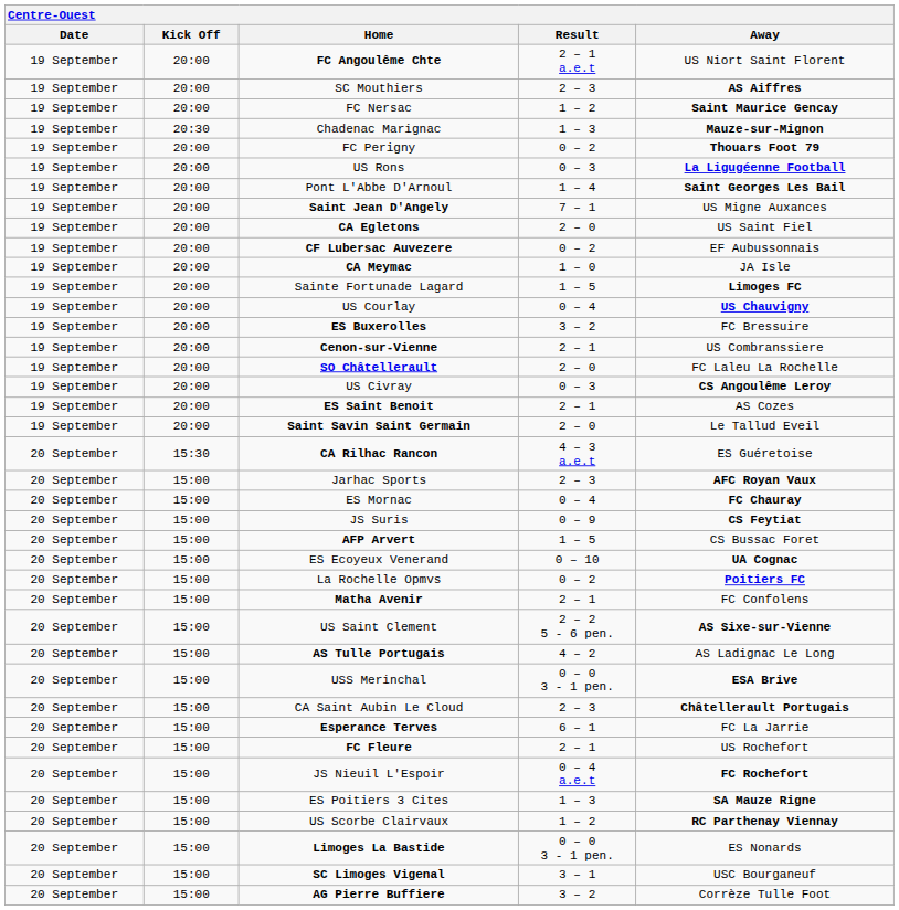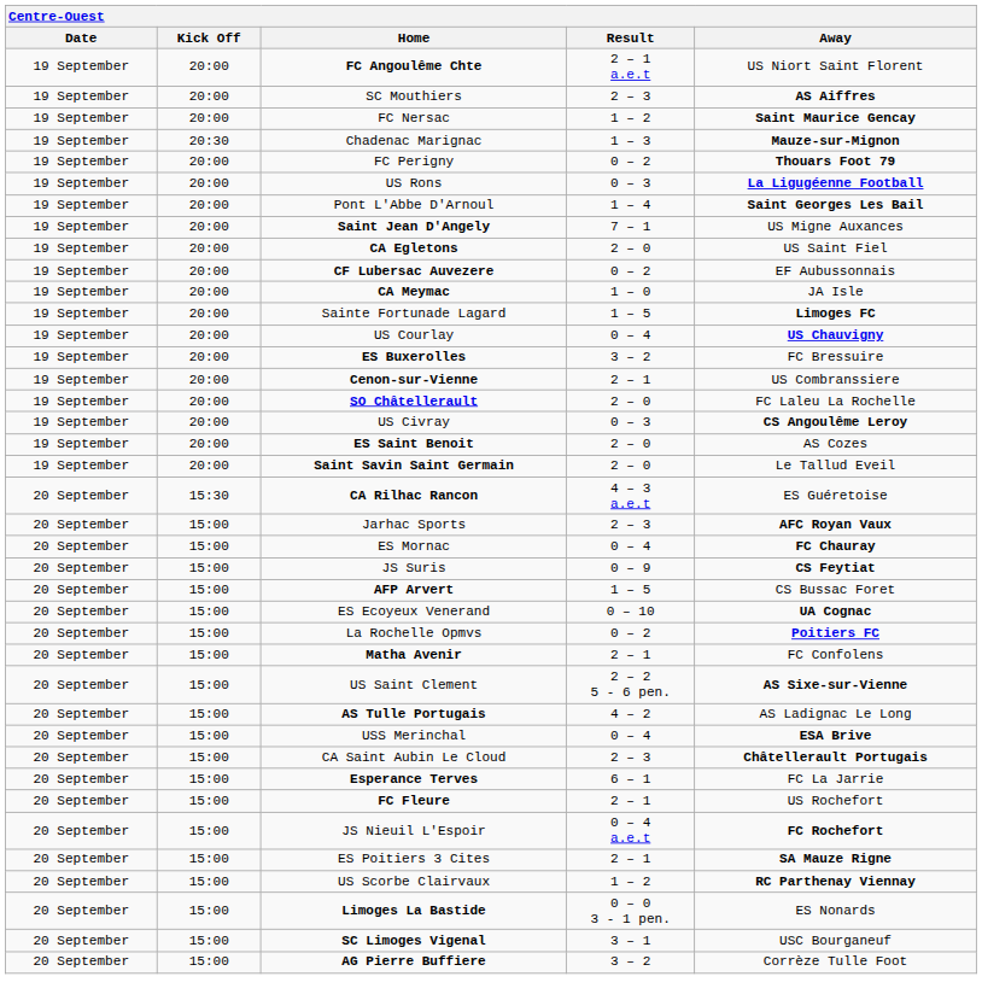 <table class="wikitable collapsible collapsed" style="font-size: 100%; margin:0px;" width="75%">
 <tr>
 <th colspan="7" style="text-align:left;"> <a href='#'>Centre-Ouest</a></th>
 </tr>
 <tr>
 <th><strong>Date</strong></th>
 <th><strong>Kick Off</strong></th>
 <th><strong>Home</strong></th>
 <th><strong>Result</strong></th>
 <th><strong>Away</strong></th>
 </tr>
 <tr>
 <td align=center>19 September</td>
 <td align=center>20:00</td>
 <td align=center><strong>FC Angoulême Chte</strong></td>
 <td align=center>2 – 1 <br> <a href='#'>a.e.t</a></td>
 <td align=center>US Niort Saint Florent</td>
 </tr>
 <tr>
 <td align=center>19 September</td>
 <td align=center>20:00</td>
 <td align=center>SC Mouthiers</td>
 <td align=center>2 – 3</td>
 <td align=center><strong>AS Aiffres</strong></td>
 </tr>
 <tr>
 <td align=center>19 September</td>
 <td align=center>20:00</td>
 <td align=center>FC Nersac</td>
 <td align=center>1 – 2</td>
 <td align=center><strong>Saint Maurice Gencay</strong></td>
 </tr>
 <tr>
 <td align=center>19 September</td>
 <td align=center>20:30</td>
 <td align=center>Chadenac Marignac</td>
 <td align=center>1 – 3</td>
 <td align=center><strong>Mauze-sur-Mignon</strong></td>
 </tr>
 <tr>
 <td align=center>19 September</td>
 <td align=center>20:00</td>
 <td align=center>FC Perigny</td>
 <td align=center>0 – 2</td>
 <td align=center><strong>Thouars Foot 79</strong></td>
 </tr>
 <tr>
 <td align=center>19 September</td>
 <td align=center>20:00</td>
 <td align=center>US Rons</td>
 <td align=center>0 – 3</td>
 <td align=center><strong><a href='#'>La Ligugéenne Football</a></strong></td>
 </tr>
 <tr>
 <td align=center>19 September</td>
 <td align=center>20:00</td>
 <td align=center>Pont L'Abbe D'Arnoul</td>
 <td align=center>1 – 4</td>
 <td align=center><strong>Saint Georges Les Bail</strong></td>
 </tr>
 <tr>
 <td align=center>19 September</td>
 <td align=center>20:00</td>
 <td align=center><strong>Saint Jean D'Angely</strong></td>
 <td align=center>7 – 1</td>
 <td align=center>US Migne Auxances</td>
 </tr>
 <tr>
 <td align=center>19 September</td>
 <td align=center>20:00</td>
 <td align=center><strong>CA Egletons</strong></td>
 <td align=center>2 – 0</td>
 <td align=center>US Saint Fiel</td>
 </tr>
 <tr>
 <td align=center>19 September</td>
 <td align=center>20:00</td>
 <td align=center><strong>CF Lubersac Auvezere</strong></td>
 <td align=center>0 – 2</td>
 <td align=center>EF Aubussonnais</td>
 </tr>
 <tr>
 <td align=center>19 September</td>
 <td align=center>20:00</td>
 <td align=center><strong>CA Meymac</strong></td>
 <td align=center>1 – 0</td>
 <td align=center>JA Isle</td>
 </tr>
 <tr>
 <td align=center>19 September</td>
 <td align=center>20:00</td>
 <td align=center>Sainte Fortunade Lagard</td>
 <td align=center>1 – 5</td>
 <td align=center><strong>Limoges FC</strong></td>
 </tr>
 <tr>
 <td align=center>19 September</td>
 <td align=center>20:00</td>
 <td align=center>US Courlay</td>
 <td align=center>0 – 4</td>
 <td align=center><strong><a href='#'>US Chauvigny</a></strong></td>
 </tr>
 <tr>
 <td align=center>19 September</td>
 <td align=center>20:00</td>
 <td align=center><strong>ES Buxerolles</strong></td>
 <td align=center>3 – 2</td>
 <td align=center>FC Bressuire</td>
 </tr>
 <tr>
 <td align=center>19 September</td>
 <td align=center>20:00</td>
 <td align=center><strong>Cenon-sur-Vienne</strong></td>
 <td align=center>2 – 1</td>
 <td align=center>US Combranssiere</td>
 </tr>
 <tr>
 <td align=center>19 September</td>
 <td align=center>20:00</td>
 <td align=center><strong><a href='#'>SO Châtellerault</a></strong></td>
 <td align=center>2 – 0</td>
 <td align=center>FC Laleu La Rochelle</td>
 </tr>
 <tr>
 <td align=center>19 September</td>
 <td align=center>20:00</td>
 <td align=center>US Civray</td>
 <td align=center>0 – 3</td>
 <td align=center><strong>CS Angoulême Leroy</strong></td>
 </tr>
 <tr>
 <td align=center>19 September</td>
 <td align=center>20:00</td>
 <td align=center><strong>ES Saint Benoit</strong></td>
-<td align=center>2 – 1</td>
+<td align=center>2 – 0</td>
 <td align=center>AS Cozes</td>
 </tr>
 <tr>
 <td align=center>19 September</td>
 <td align=center>20:00</td>
 <td align=center><strong>Saint Savin Saint Germain</strong></td>
 <td align=center>2 – 0</td>
 <td align=center>Le Tallud Eveil</td>
 </tr>
 <tr>
 <td align=center>20 September</td>
 <td align=center>15:30</td>
 <td align=center><strong>CA Rilhac Rancon</strong></td>
 <td align=center>4 – 3 <br> <a href='#'>a.e.t</a></td>
 <td align=center>ES Guéretoise</td>
 </tr>
 <tr>
 <td align=center>20 September</td>
 <td align=center>15:00</td>
 <td align=center>Jarhac Sports</td>
 <td align=center>2 – 3</td>
 <td align=center><strong>AFC Royan Vaux</strong></td>
 </tr>
 <tr>
 <td align=center>20 September</td>
 <td align=center>15:00</td>
 <td align=center>ES Mornac</td>
 <td align=center>0 – 4</td>
 <td align=center><strong>FC Chauray</strong></td>
 </tr>
 <tr>
 <td align=center>20 September</td>
 <td align=center>15:00</td>
 <td align=center>JS Suris</td>
 <td align=center>0 – 9</td>
 <td align=center><strong>CS Feytiat</strong></td>
 </tr>
 <tr>
 <td align=center>20 September</td>
 <td align=center>15:00</td>
 <td align=center><strong>AFP Arvert</strong></td>
 <td align=center>1 – 5</td>
 <td align=center>CS Bussac Foret</td>
 </tr>
 <tr>
 <td align=center>20 September</td>
 <td align=center>15:00</td>
 <td align=center>ES Ecoyeux Venerand</td>
 <td align=center>0 – 10</td>
 <td align=center><strong>UA Cognac</strong></td>
 </tr>
 <tr>
 <td align=center>20 September</td>
 <td align=center>15:00</td>
 <td align=center>La Rochelle Opmvs</td>
 <td align=center>0 – 2</td>
 <td align=center><strong><a href='#'>Poitiers FC</a></strong></td>
 </tr>
 <tr>
 <td align=center>20 September</td>
 <td align=center>15:00</td>
 <td align=center><strong>Matha Avenir</strong></td>
 <td align=center>2 – 1</td>
 <td align=center>FC Confolens</td>
 </tr>
 <tr>
 <td align=center>20 September</td>
 <td align=center>15:00</td>
 <td align=center>US Saint Clement</td>
 <td align=center>2 – 2 <br> 5 - 6 pen.</td>
 <td align=center><strong>AS Sixe-sur-Vienne</strong></td>
 </tr>
 <tr>
 <td align=center>20 September</td>
 <td align=center>15:00</td>
 <td align=center><strong>AS Tulle Portugais</strong></td>
 <td align=center>4 – 2</td>
 <td align=center>AS Ladignac Le Long</td>
 </tr>
 <tr>
 <td align=center>20 September</td>
 <td align=center>15:00</td>
 <td align=center>USS Merinchal</td>
-<td align=center>0 – 0 <br> 3 - 1 pen.</td>
+<td align=center>0 – 4</td>
 <td align=center><strong>ESA Brive</strong></td>
 </tr>
 <tr>
 <td align=center>20 September</td>
 <td align=center>15:00</td>
 <td align=center>CA Saint Aubin Le Cloud</td>
 <td align=center>2 – 3</td>
 <td align=center><strong>Châtellerault Portugais</strong></td>
 </tr>
 <tr>
 <td align=center>20 September</td>
 <td align=center>15:00</td>
 <td align=center><strong>Esperance Terves</strong></td>
 <td align=center>6 – 1</td>
 <td align=center>FC La Jarrie</td>
 </tr>
 <tr>
 <td align=center>20 September</td>
 <td align=center>15:00</td>
 <td align=center><strong>FC Fleure</strong></td>
 <td align=center>2 – 1</td>
 <td align=center>US Rochefort</td>
 </tr>
 <tr>
 <td align=center>20 September</td>
 <td align=center>15:00</td>
 <td align=center>JS Nieuil L'Espoir</td>
 <td align=center>0 – 4 <br> <a href='#'>a.e.t</a></td>
 <td align=center><strong>FC Rochefort</strong></td>
 </tr>
 <tr>
 <td align=center>20 September</td>
 <td align=center>15:00</td>
 <td align=center>ES Poitiers 3 Cites</td>
-<td align=center>1 – 3</td>
+<td align=center>2 – 1</td>
 <td align=center><strong>SA Mauze Rigne</strong></td>
 </tr>
 <tr>
 <td align=center>20 September</td>
 <td align=center>15:00</td>
 <td align=center>US Scorbe Clairvaux</td>
 <td align=center>1 – 2</td>
 <td align=center><strong>RC Parthenay Viennay</strong></td>
 </tr>
 <tr>
 <td align=center>20 September</td>
 <td align=center>15:00</td>
 <td align=center><strong>Limoges La Bastide</strong></td>
 <td align=center>0 – 0 <br> 3 - 1 pen.</td>
 <td align=center>ES Nonards</td>
 </tr>
 <tr>
 <td align=center>20 September</td>
 <td align=center>15:00</td>
 <td align=center><strong>SC Limoges Vigenal</strong></td>
 <td align=center>3 – 1</td>
 <td align=center>USC Bourganeuf</td>
 </tr>
 <tr>
 <td align=center>20 September</td>
 <td align=center>15:00</td>
 <td align=center><strong>AG Pierre Buffiere</strong></td>
 <td align=center>3 – 2</td>
 <td align=center>Corrèze Tulle Foot</td>
 </tr>
 </table>
